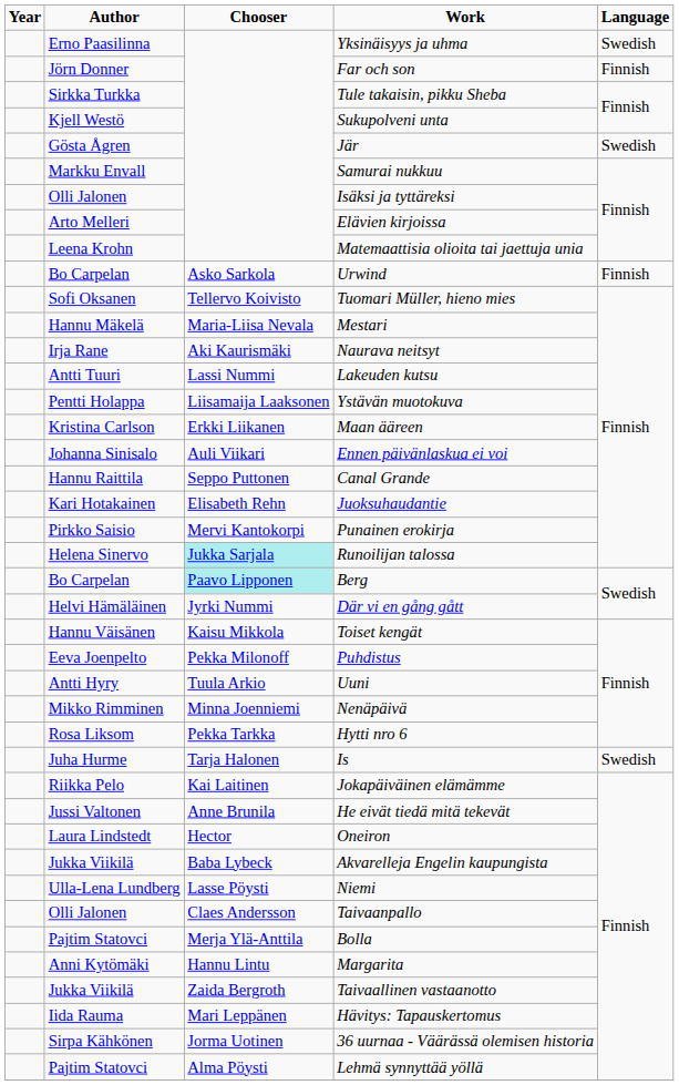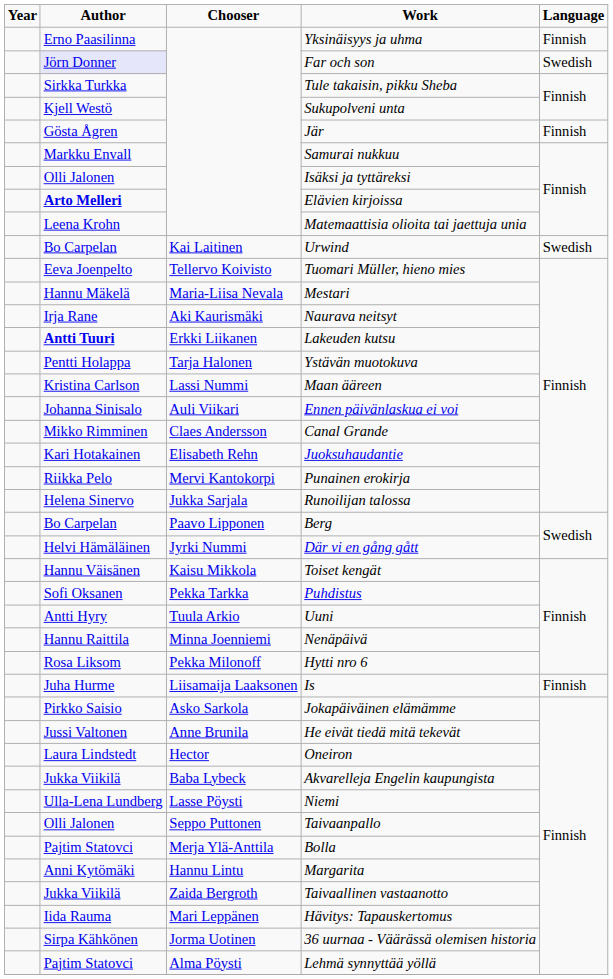 <table class="wikitable">
 <tr>
 <th style="text-align: center; background: #f9f9f9;">Year</th>
 <th style="text-align: center; background: #f9f9f9;">Author</th>
 <th style="text-align: center; background: #f9f9f9;">Chooser</th>
 <th style="text-align: center; background: #f9f9f9;">Work</th>
 <th style="text-align: center; background: #f9f9f9;">Language</th>
 </tr>
 <tr>
 <td></td>
 <td><a href='#'>Erno Paasilinna</a></td>
 <td rowspan=9></td>
 <td><em>Yksinäisyys ja uhma</em></td>
-<td>Swedish</td>
+<td>Finnish</td>
 </tr>
 <tr>
 <td></td>
-<td><a href='#'>Jörn Donner</a></td>
+<td style="background: lavender;"><a href='#'>Jörn Donner</a></td>
 <td><em>Far och son</em></td>
-<td>Finnish</td>
+<td>Swedish</td>
 </tr>
 <tr>
 <td></td>
 <td><a href='#'>Sirkka Turkka</a></td>
 <td><em>Tule takaisin, pikku Sheba</em></td>
 <td rowspan=2>Finnish</td>
 </tr>
 <tr>
 <td></td>
 <td><a href='#'>Kjell Westö</a></td>
 <td><em>Sukupolveni unta</em></td>
 </tr>
 <tr>
 <td></td>
 <td><a href='#'>Gösta Ågren</a></td>
 <td><em>Jär</em></td>
-<td>Swedish</td>
+<td>Finnish</td>
 </tr>
 <tr>
 <td></td>
 <td><a href='#'>Markku Envall</a></td>
 <td><em>Samurai nukkuu</em></td>
 <td rowspan=4>Finnish</td>
 </tr>
 <tr>
 <td></td>
 <td><a href='#'>Olli Jalonen</a></td>
 <td><em>Isäksi ja tyttäreksi</em></td>
 </tr>
 <tr>
 <td></td>
-<td><a href='#'>Arto Melleri</a></td>
+<td><strong><a href='#'>Arto Melleri</a></strong></td>
 <td><em>Elävien kirjoissa</em></td>
 </tr>
 <tr>
 <td></td>
 <td><a href='#'>Leena Krohn</a></td>
 <td><em>Matemaattisia olioita tai jaettuja unia</em></td>
 </tr>
 <tr>
 <td></td>
 <td><a href='#'>Bo Carpelan</a></td>
-<td><a href='#'>Asko Sarkola</a></td>
+<td><a href='#'>Kai Laitinen</a></td>
 <td><em>Urwind</em></td>
-<td>Finnish</td>
+<td>Swedish</td>
 </tr>
 <tr>
 <td></td>
-<td><a href='#'>Sofi Oksanen</a></td>
+<td><a href='#'>Eeva Joenpelto</a></td>
 <td><a href='#'>Tellervo Koivisto</a></td>
 <td><em>Tuomari Müller, hieno mies</em></td>
 <td rowspan=11>Finnish</td>
 </tr>
 <tr>
 <td></td>
 <td><a href='#'>Hannu Mäkelä</a></td>
 <td><a href='#'>Maria-Liisa Nevala</a></td>
 <td><em>Mestari</em></td>
 </tr>
 <tr>
 <td></td>
 <td><a href='#'>Irja Rane</a></td>
 <td><a href='#'>Aki Kaurismäki</a></td>
 <td><em>Naurava neitsyt</em></td>
 </tr>
 <tr>
 <td></td>
-<td><a href='#'>Antti Tuuri</a></td>
-<td><a href='#'>Lassi Nummi</a></td>
+<td><strong><a href='#'>Antti Tuuri</a></strong></td>
+<td><a href='#'>Erkki Liikanen</a></td>
 <td><em>Lakeuden kutsu</em></td>
 </tr>
 <tr>
 <td></td>
 <td><a href='#'>Pentti Holappa</a></td>
-<td><a href='#'>Liisamaija Laaksonen</a></td>
+<td><a href='#'>Tarja Halonen</a></td>
 <td><em>Ystävän muotokuva</em></td>
 </tr>
 <tr>
 <td></td>
 <td><a href='#'>Kristina Carlson</a></td>
-<td><a href='#'>Erkki Liikanen</a></td>
+<td><a href='#'>Lassi Nummi</a></td>
 <td><em>Maan ääreen</em></td>
 </tr>
 <tr>
 <td></td>
 <td><a href='#'>Johanna Sinisalo</a></td>
 <td><a href='#'>Auli Viikari</a></td>
 <td><em><a href='#'>Ennen päivänlaskua ei voi</a></em></td>
 </tr>
 <tr>
 <td></td>
-<td><a href='#'>Hannu Raittila</a></td>
-<td><a href='#'>Seppo Puttonen</a></td>
+<td><a href='#'>Mikko Rimminen</a></td>
+<td><a href='#'>Claes Andersson</a></td>
 <td><em>Canal Grande</em></td>
 </tr>
 <tr>
 <td></td>
 <td><a href='#'>Kari Hotakainen</a></td>
 <td><a href='#'>Elisabeth Rehn</a></td>
 <td><em><a href='#'>Juoksuhaudantie</a></em></td>
 </tr>
 <tr>
 <td></td>
-<td><a href='#'>Pirkko Saisio</a></td>
+<td><a href='#'>Riikka Pelo</a></td>
 <td><a href='#'>Mervi Kantokorpi</a></td>
 <td><em>Punainen erokirja</em></td>
 </tr>
 <tr>
 <td></td>
 <td><a href='#'>Helena Sinervo</a></td>
-<td style="background: paleturquoise;"><a href='#'>Jukka Sarjala</a></td>
+<td><a href='#'>Jukka Sarjala</a></td>
 <td><em>Runoilijan talossa</em></td>
 </tr>
 <tr>
 <td></td>
 <td><a href='#'>Bo Carpelan</a></td>
-<td style="background: paleturquoise;"><a href='#'>Paavo Lipponen</a></td>
+<td><a href='#'>Paavo Lipponen</a></td>
 <td><em>Berg</em></td>
 <td rowspan=2>Swedish</td>
 </tr>
 <tr>
 <td></td>
 <td><a href='#'>Helvi Hämäläinen</a></td>
 <td><a href='#'>Jyrki Nummi</a></td>
 <td><em><a href='#'>Där vi en gång gått</a></em></td>
 </tr>
 <tr>
 <td></td>
 <td><a href='#'>Hannu Väisänen</a></td>
 <td><a href='#'>Kaisu Mikkola</a></td>
 <td><em>Toiset kengät</em></td>
 <td rowspan=5>Finnish</td>
 </tr>
 <tr>
 <td></td>
-<td><a href='#'>Eeva Joenpelto</a></td>
-<td><a href='#'>Pekka Milonoff</a></td>
+<td><a href='#'>Sofi Oksanen</a></td>
+<td><a href='#'>Pekka Tarkka</a></td>
 <td><em><a href='#'>Puhdistus</a></em></td>
 </tr>
 <tr>
 <td></td>
 <td><a href='#'>Antti Hyry</a></td>
 <td><a href='#'>Tuula Arkio</a></td>
 <td><em>Uuni</em></td>
 </tr>
 <tr>
 <td></td>
-<td><a href='#'>Mikko Rimminen</a></td>
+<td><a href='#'>Hannu Raittila</a></td>
 <td><a href='#'>Minna Joenniemi</a></td>
 <td><em>Nenäpäivä</em></td>
 </tr>
 <tr>
 <td></td>
 <td><a href='#'>Rosa Liksom</a></td>
-<td><a href='#'>Pekka Tarkka</a></td>
+<td><a href='#'>Pekka Milonoff</a></td>
 <td><em>Hytti nro 6</em></td>
 </tr>
 <tr>
 <td></td>
 <td><a href='#'>Juha Hurme</a></td>
-<td><a href='#'>Tarja Halonen</a></td>
+<td><a href='#'>Liisamaija Laaksonen</a></td>
 <td><em>Is</em></td>
-<td>Swedish</td>
+<td>Finnish</td>
 </tr>
 <tr>
 <td></td>
-<td><a href='#'>Riikka Pelo</a></td>
-<td><a href='#'>Kai Laitinen</a></td>
+<td><a href='#'>Pirkko Saisio</a></td>
+<td><a href='#'>Asko Sarkola</a></td>
 <td><em>Jokapäiväinen elämämme</em></td>
 <td rowspan=12>Finnish</td>
 </tr>
 <tr>
 <td></td>
 <td><a href='#'>Jussi Valtonen</a></td>
 <td><a href='#'>Anne Brunila</a></td>
 <td><em>He eivät tiedä mitä tekevät</em></td>
 </tr>
 <tr>
 <td></td>
 <td><a href='#'>Laura Lindstedt</a></td>
 <td><a href='#'>Hector</a></td>
 <td><em>Oneiron</em></td>
 </tr>
 <tr>
 <td></td>
 <td><a href='#'>Jukka Viikilä</a></td>
 <td><a href='#'>Baba Lybeck</a></td>
 <td><em>Akvarelleja Engelin kaupungista</em></td>
 </tr>
 <tr>
 <td></td>
 <td><a href='#'>Ulla-Lena Lundberg</a></td>
 <td><a href='#'>Lasse Pöysti</a></td>
 <td><em>Niemi</em></td>
 </tr>
 <tr>
 <td></td>
 <td><a href='#'>Olli Jalonen</a></td>
-<td><a href='#'>Claes Andersson</a></td>
+<td><a href='#'>Seppo Puttonen</a></td>
 <td><em>Taivaanpallo</em></td>
 </tr>
 <tr>
 <td></td>
 <td><a href='#'>Pajtim Statovci</a></td>
 <td><a href='#'>Merja Ylä-Anttila</a></td>
 <td><em>Bolla</em></td>
 </tr>
 <tr>
 <td></td>
 <td><a href='#'>Anni Kytömäki</a></td>
 <td><a href='#'>Hannu Lintu</a></td>
 <td><em>Margarita</em></td>
 </tr>
 <tr>
 <td></td>
 <td><a href='#'>Jukka Viikilä</a></td>
 <td><a href='#'>Zaida Bergroth</a></td>
 <td><em>Taivaallinen vastaanotto</em></td>
 </tr>
 <tr>
 <td></td>
 <td><a href='#'>Iida Rauma</a></td>
 <td><a href='#'>Mari Leppänen</a></td>
 <td><em>Hävitys: Tapauskertomus</em></td>
 </tr>
 <tr>
 <td></td>
 <td><a href='#'>Sirpa Kähkönen</a></td>
 <td><a href='#'>Jorma Uotinen</a></td>
 <td><em>36 uurnaa - Väärässä olemisen historia</em></td>
 </tr>
 <tr>
 <td></td>
 <td><a href='#'>Pajtim Statovci</a></td>
 <td><a href='#'>Alma Pöysti</a></td>
 <td><em>Lehmä synnyttää yöllä</em></td>
 </tr>
 <tr>
 </tr>
 </table>
